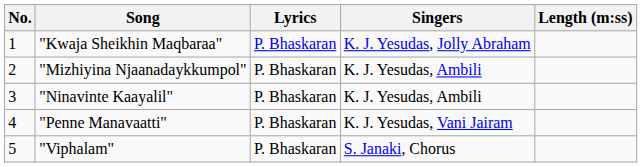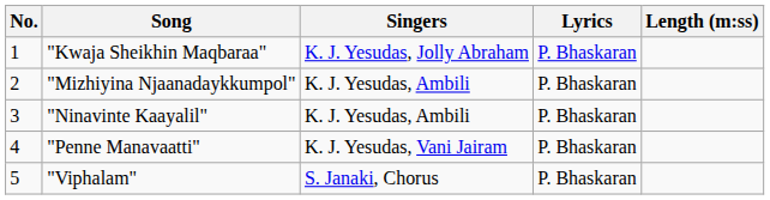 <table class="wikitable" style="font-size:95%;">
 <tr>
 <th>No.</th>
 <th>Song</th>
+<th>Singers</th>
 <th>Lyrics</th>
-<th>Singers</th>
 <th>Length (m:ss)</th>
 </tr>
 <tr>
 <td>1</td>
 <td>"Kwaja Sheikhin Maqbaraa"</td>
+<td><a href='#'>K. J. Yesudas</a>, <a href='#'>Jolly Abraham</a></td>
 <td><a href='#'>P. Bhaskaran</a></td>
-<td><a href='#'>K. J. Yesudas</a>, <a href='#'>Jolly Abraham</a></td>
 <td></td>
 </tr>
 <tr>
 <td>2</td>
 <td>"Mizhiyina Njaanadaykkumpol"</td>
+<td>K. J. Yesudas, <a href='#'>Ambili</a></td>
 <td>P. Bhaskaran</td>
-<td>K. J. Yesudas, <a href='#'>Ambili</a></td>
 <td></td>
 </tr>
 <tr>
 <td>3</td>
 <td>"Ninavinte Kaayalil"</td>
+<td>K. J. Yesudas, Ambili</td>
 <td>P. Bhaskaran</td>
-<td>K. J. Yesudas, Ambili</td>
 <td></td>
 </tr>
 <tr>
 <td>4</td>
 <td>"Penne Manavaatti"</td>
+<td>K. J. Yesudas, <a href='#'>Vani Jairam</a></td>
 <td>P. Bhaskaran</td>
-<td>K. J. Yesudas, <a href='#'>Vani Jairam</a></td>
 <td></td>
 </tr>
 <tr>
 <td>5</td>
 <td>"Viphalam"</td>
+<td><a href='#'>S. Janaki</a>, Chorus</td>
 <td>P. Bhaskaran</td>
-<td><a href='#'>S. Janaki</a>, Chorus</td>
 <td></td>
 </tr>
 </table>
